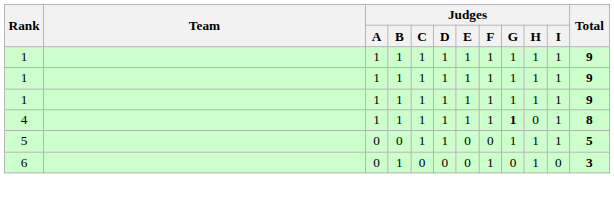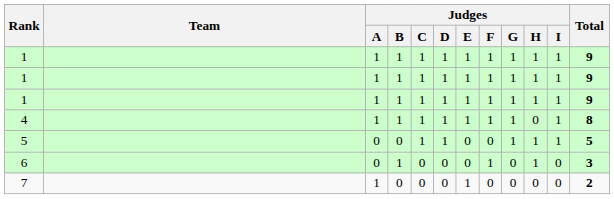 <table class=wikitable style="text-align:center">
 <tr>
 <th rowspan="2" width=40>Rank</th>
 <th rowspan="2" width=380>Team</th>
 <th colspan="9">Judges</th>
 <th rowspan="2" width=40>Total</th>
 </tr>
 <tr>
 <th width=20>A</th>
 <th width=20>B</th>
 <th width=20>C</th>
 <th width=20>D</th>
 <th width=20>E</th>
 <th width=20>F</th>
 <th width=20>G</th>
 <th width=20>H</th>
 <th width=20>I</th>
 </tr>
 <tr bgcolor="ccffcc">
 <td>1</td>
 <td align=left></td>
 <td>1</td>
 <td>1</td>
 <td>1</td>
 <td>1</td>
 <td>1</td>
 <td>1</td>
 <td>1</td>
 <td>1</td>
 <td>1</td>
 <td><strong>9</strong></td>
 </tr>
 <tr bgcolor="ccffcc">
 <td>1</td>
 <td align=left></td>
 <td>1</td>
 <td>1</td>
 <td>1</td>
 <td>1</td>
 <td>1</td>
 <td>1</td>
 <td>1</td>
 <td>1</td>
 <td>1</td>
 <td><strong>9</strong></td>
 </tr>
 <tr bgcolor="ccffcc">
 <td>1</td>
 <td align=left></td>
 <td>1</td>
 <td>1</td>
 <td>1</td>
 <td>1</td>
 <td>1</td>
 <td>1</td>
 <td>1</td>
 <td>1</td>
 <td>1</td>
 <td><strong>9</strong></td>
 </tr>
 <tr bgcolor="ccffcc">
 <td>4</td>
 <td align=left></td>
 <td>1</td>
 <td>1</td>
 <td>1</td>
 <td>1</td>
 <td>1</td>
 <td>1</td>
-<td><strong>1</strong></td>
+<td>1</td>
 <td>0</td>
 <td>1</td>
 <td><strong>8</strong></td>
 </tr>
 <tr bgcolor="ccffcc">
 <td>5</td>
 <td align=left></td>
 <td>0</td>
 <td>0</td>
 <td>1</td>
 <td>1</td>
 <td>0</td>
 <td>0</td>
 <td>1</td>
 <td>1</td>
 <td>1</td>
 <td><strong>5</strong></td>
 </tr>
 <tr bgcolor="ccffcc">
 <td>6</td>
 <td align=left></td>
 <td>0</td>
 <td>1</td>
 <td>0</td>
 <td>0</td>
 <td>0</td>
 <td>1</td>
 <td>0</td>
 <td>1</td>
 <td>0</td>
 <td><strong>3</strong></td>
 </tr>
+<tr>
+<td>7</td>
+<td align=left></td>
+<td>1</td>
+<td>0</td>
+<td>0</td>
+<td>0</td>
+<td>1</td>
+<td>0</td>
+<td>0</td>
+<td>0</td>
+<td>0</td>
+<td><strong>2</strong></td>
+</tr>
 </table>
